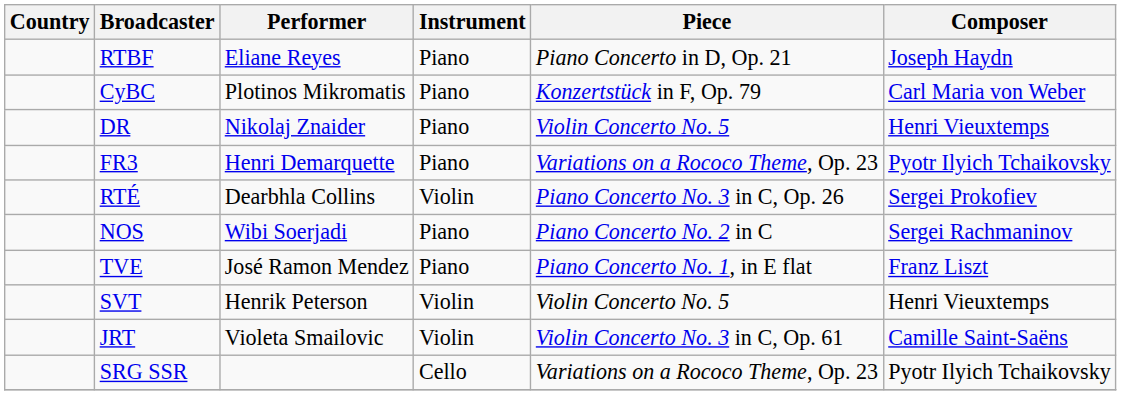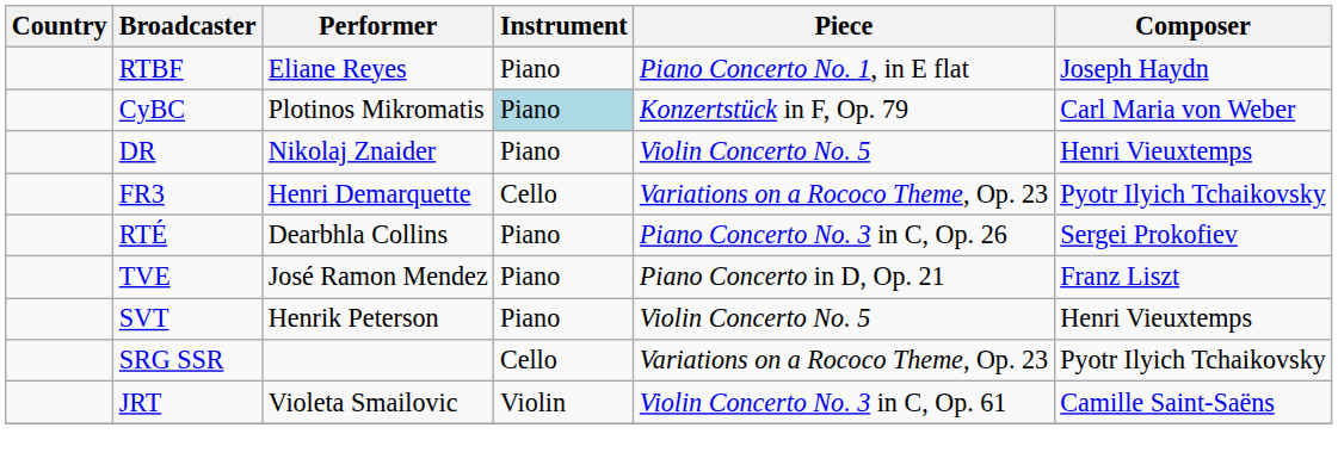 <table class="wikitable" style="text-align: left;">
 <tr>
 <th>Country</th>
 <th>Broadcaster</th>
 <th>Performer</th>
 <th>Instrument</th>
 <th>Piece</th>
 <th>Composer</th>
 </tr>
 <tr>
 <td></td>
 <td><a href='#'>RTBF</a></td>
 <td><a href='#'>Eliane Reyes</a></td>
 <td>Piano</td>
-<td><em>Piano Concerto</em> in D, Op. 21</td>
+<td><em><a href='#'>Piano Concerto No. 1</a></em>, in E flat</td>
 <td><a href='#'>Joseph Haydn</a></td>
 </tr>
 <tr>
 <td> </td>
 <td><a href='#'>CyBC</a></td>
 <td>Plotinos Mikromatis</td>
-<td>Piano</td>
+<td style="background: lightblue;">Piano</td>
 <td><em><a href='#'>Konzertstück</a></em> in F, Op. 79</td>
 <td><a href='#'>Carl Maria von Weber</a></td>
 </tr>
 <tr>
 <td></td>
 <td><a href='#'>DR</a></td>
 <td><a href='#'>Nikolaj Znaider</a></td>
 <td>Piano</td>
 <td><em><a href='#'>Violin Concerto No. 5</a></em></td>
 <td><a href='#'>Henri Vieuxtemps</a></td>
 </tr>
 <tr>
 <td></td>
 <td><a href='#'>FR3</a></td>
 <td><a href='#'>Henri Demarquette</a></td>
-<td>Piano</td>
+<td>Cello</td>
 <td><em><a href='#'>Variations on a Rococo Theme</a></em>, Op. 23</td>
 <td><a href='#'>Pyotr Ilyich Tchaikovsky</a></td>
 </tr>
 <tr>
 <td></td>
 <td><a href='#'>RTÉ</a></td>
 <td>Dearbhla Collins</td>
-<td>Violin</td>
+<td>Piano</td>
 <td><em><a href='#'>Piano Concerto No. 3</a></em> in C, Op. 26</td>
 <td><a href='#'>Sergei Prokofiev</a></td>
-</tr>
-<tr>
-<td></td>
-<td><a href='#'>NOS</a></td>
-<td><a href='#'>Wibi Soerjadi</a></td>
-<td>Piano</td>
-<td><em><a href='#'>Piano Concerto No. 2</a></em> in C</td>
-<td><a href='#'>Sergei Rachmaninov</a></td>
 </tr>
 <tr>
 <td></td>
 <td><a href='#'>TVE</a></td>
 <td>José Ramon Mendez</td>
 <td>Piano</td>
-<td><em><a href='#'>Piano Concerto No. 1</a></em>, in E flat</td>
+<td><em>Piano Concerto</em> in D, Op. 21</td>
 <td><a href='#'>Franz Liszt</a></td>
 </tr>
 <tr>
 <td></td>
 <td><a href='#'>SVT</a></td>
 <td>Henrik Peterson</td>
-<td>Violin</td>
+<td>Piano</td>
 <td><em>Violin Concerto No. 5</em></td>
 <td>Henri Vieuxtemps</td>
+</tr>
+<tr>
+<td></td>
+<td><a href='#'>SRG SSR</a></td>
+<td></td>
+<td>Cello</td>
+<td><em>Variations on a Rococo Theme</em>, Op. 23</td>
+<td>Pyotr Ilyich Tchaikovsky</td>
 </tr>
 <tr>
 <td></td>
 <td><a href='#'>JRT</a></td>
 <td>Violeta Smailovic</td>
 <td>Violin</td>
 <td><em><a href='#'>Violin Concerto No. 3</a></em> in C, Op. 61</td>
 <td><a href='#'>Camille Saint-Saëns</a></td>
 </tr>
 <tr>
-<td></td>
-<td><a href='#'>SRG SSR</a></td>
-<td></td>
-<td>Cello</td>
-<td><em>Variations on a Rococo Theme</em>, Op. 23</td>
-<td>Pyotr Ilyich Tchaikovsky</td>
-</tr>
-<tr>
 </tr>
 </table>
